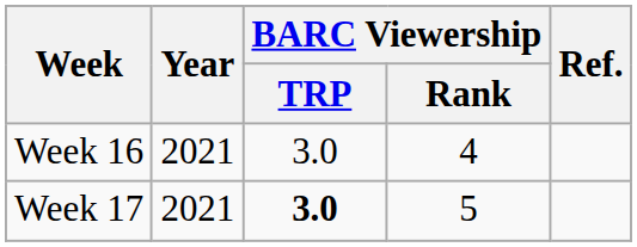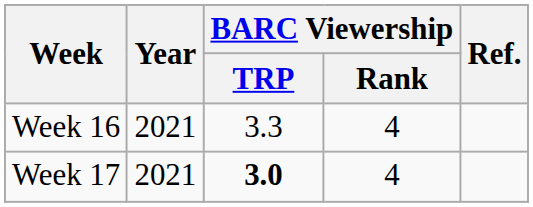 <table class="wikitable" style="text-align:center">
 <tr>
 <th rowspan="2">Week</th>
 <th rowspan="2">Year</th>
 <th colspan="2"><a href='#'>BARC</a> Viewership</th>
 <th rowspan="2">Ref.</th>
 </tr>
 <tr>
 <th><a href='#'>TRP</a></th>
 <th>Rank</th>
 </tr>
 <tr>
 <td>Week 16</td>
 <td>2021</td>
-<td>3.0</td>
+<td>3.3</td>
 <td>4</td>
 <td></td>
 </tr>
 <tr>
 <td>Week 17</td>
 <td>2021</td>
 <td><strong>3.0</strong></td>
-<td>5</td>
+<td>4</td>
 <td></td>
 </tr>
 </table>
